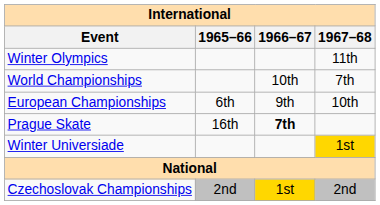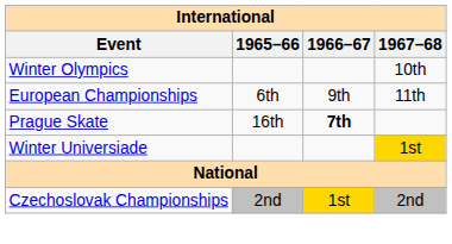 <table class="wikitable" style="text-align:center">
 <tr>
 <th style="background-color: #ffdead; " colspan=4 align=center>International</th>
 </tr>
 <tr>
 <th>Event</th>
 <th>1965–66</th>
 <th>1966–67</th>
 <th>1967–68</th>
 </tr>
 <tr>
 <td align=left><a href='#'>Winter Olympics</a></td>
 <td></td>
 <td></td>
-<td>11th</td>
-</tr>
-<tr>
-<td align=left><a href='#'>World Championships</a></td>
-<td></td>
 <td>10th</td>
-<td>7th</td>
 </tr>
 <tr>
 <td align=left><a href='#'>European Championships</a></td>
 <td>6th</td>
 <td>9th</td>
-<td>10th</td>
+<td>11th</td>
 </tr>
 <tr>
 <td align=left><a href='#'>Prague Skate</a></td>
 <td>16th</td>
 <td><strong>7th</strong></td>
 <td></td>
 </tr>
 <tr>
 <td align=left><a href='#'>Winter Universiade</a></td>
 <td></td>
 <td></td>
 <td bgcolor=gold>1st</td>
 </tr>
 <tr>
 <th style="background-color: #ffdead; " colspan=4 align=center>National</th>
 </tr>
 <tr>
 <td align=left><a href='#'>Czechoslovak Championships</a></td>
 <td bgcolor=silver>2nd</td>
 <td bgcolor=gold>1st</td>
 <td bgcolor=silver>2nd</td>
 </tr>
 </table>
